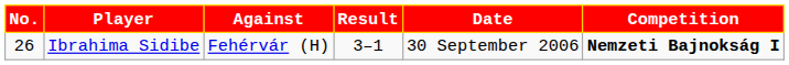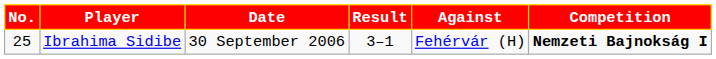 <table class="wikitable plainrowheaders sortable">
 <tr>
 <th style="background-color:red;color:white;border:1px solid gold">No.</th>
 <th style="background-color:red;color:white;border:1px solid gold">Player</th>
+<th style="background-color:red;color:white;border:1px solid gold">Date</th>
+<th style="background-color:red;color:white;border:1px solid gold">Result</th>
 <th style="background-color:red;color:white;border:1px solid gold">Against</th>
-<th style="background-color:red;color:white;border:1px solid gold">Result</th>
-<th style="background-color:red;color:white;border:1px solid gold">Date</th>
 <th style="background-color:red;color:white;border:1px solid gold">Competition</th>
 </tr>
 <tr>
-<td style="text-align:center;">26</td>
+<td style="text-align:center;">25</td>
 <td style="text-align:left;"> <a href='#'>Ibrahima Sidibe</a></td>
+<td style="text-align:left;">30 September 2006</td>
+<td style="text-align:center;">3–1</td>
 <td style="text-align:left;"><a href='#'>Fehérvár</a> (H)</td>
-<td style="text-align:center;">3–1</td>
-<td style="text-align:left;">30 September 2006</td>
 <td style="text-align:left;"><strong>Nemzeti Bajnokság I</strong></td>
 </tr>
 </table>
